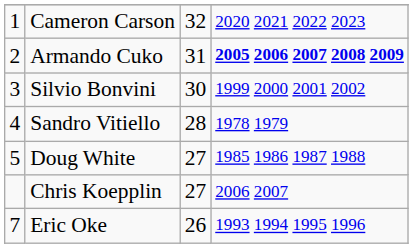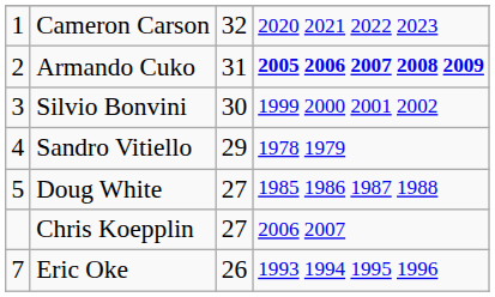 <table class="wikitable">
 <tr>
 </tr>
 <tr>
 <td>1</td>
 <td>Cameron Carson</td>
 <td>32</td>
 <td style="font-size:80%;"><a href='#'>2020</a> <a href='#'>2021</a> <a href='#'>2022</a> <a href='#'>2023</a></td>
 </tr>
 <tr>
 <td>2</td>
 <td>Armando Cuko</td>
 <td>31</td>
 <td style="font-size:80%;"><strong><a href='#'>2005</a> <a href='#'>2006</a> <a href='#'>2007</a> <a href='#'>2008</a> <a href='#'>2009</a></strong></td>
 </tr>
 <tr>
 <td>3</td>
 <td>Silvio Bonvini</td>
 <td>30</td>
 <td style="font-size:80%;"><a href='#'>1999</a> <a href='#'>2000</a> <a href='#'>2001</a> <a href='#'>2002</a></td>
 </tr>
 <tr>
 <td>4</td>
 <td>Sandro Vitiello</td>
-<td>28</td>
+<td>29</td>
 <td style="font-size:80%;"><a href='#'>1978</a> <a href='#'>1979</a></td>
 </tr>
 <tr>
 <td>5</td>
 <td>Doug White</td>
 <td>27</td>
 <td style="font-size:80%;"><a href='#'>1985</a> <a href='#'>1986</a> <a href='#'>1987</a> <a href='#'>1988</a></td>
 </tr>
 <tr>
 <td></td>
 <td>Chris Koepplin</td>
 <td>27</td>
 <td style="font-size:80%;"><a href='#'>2006</a> <a href='#'>2007</a></td>
 </tr>
 <tr>
 <td>7</td>
 <td>Eric Oke</td>
 <td>26</td>
 <td style="font-size:80%;"><a href='#'>1993</a> <a href='#'>1994</a> <a href='#'>1995</a> <a href='#'>1996</a></td>
 </tr>
 </table>
